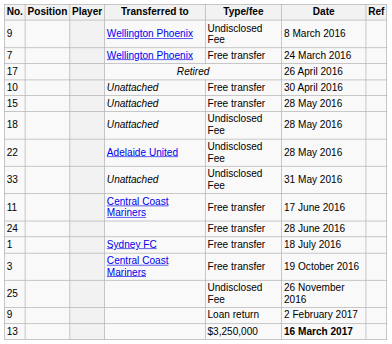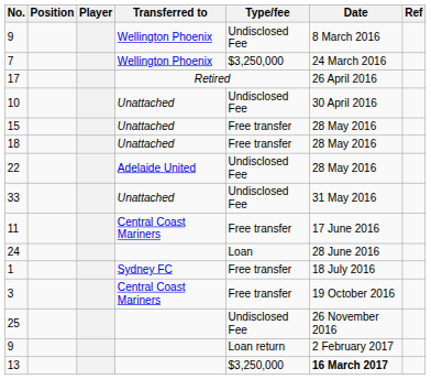 <table class="wikitable plainrowheaders sortable" style="text-align:center; text-align:left">
 <tr>
 <th scope="col">No.</th>
 <th scope="col">Position</th>
 <th scope="col">Player</th>
 <th scope="col">Transferred to</th>
 <th scope="col">Type/fee</th>
 <th scope="col">Date</th>
 <th scope="col" class="unsortable">Ref</th>
 </tr>
 <tr>
 <td>9</td>
 <td></td>
 <th scope="row"></th>
 <td><a href='#'>Wellington Phoenix</a></td>
 <td>Undisclosed Fee</td>
 <td>8 March 2016</td>
 <td></td>
 </tr>
 <tr>
 <td>7</td>
 <td></td>
 <th scope="row"></th>
 <td><a href='#'>Wellington Phoenix</a></td>
-<td>Free transfer</td>
+<td>$3,250,000</td>
 <td>24 March 2016</td>
 <td></td>
 </tr>
 <tr>
 <td>17</td>
 <td></td>
 <th scope="row"></th>
 <td colspan="2" align=center><em>Retired</em></td>
 <td>26 April 2016</td>
 <td></td>
 </tr>
 <tr>
 <td>10</td>
 <td></td>
 <th scope="row"></th>
 <td><em>Unattached</em></td>
-<td>Free transfer</td>
+<td>Undisclosed Fee</td>
 <td>30 April 2016</td>
 <td></td>
 </tr>
 <tr>
 <td>15</td>
 <td></td>
 <th scope="row"></th>
 <td><em>Unattached</em></td>
 <td>Free transfer</td>
 <td>28 May 2016</td>
 <td></td>
 </tr>
 <tr>
 <td>18</td>
 <td></td>
 <th scope="row"></th>
 <td><em>Unattached</em></td>
-<td>Undisclosed Fee</td>
+<td>Free transfer</td>
 <td>28 May 2016</td>
 <td></td>
 </tr>
 <tr>
 <td>22</td>
 <td></td>
 <th scope="row"></th>
 <td><a href='#'>Adelaide United</a></td>
 <td>Undisclosed Fee</td>
 <td>28 May 2016</td>
 <td></td>
 </tr>
 <tr>
 <td>33</td>
 <td></td>
 <th scope="row"></th>
 <td><em>Unattached</em></td>
 <td>Undisclosed Fee</td>
 <td>31 May 2016</td>
 <td></td>
 </tr>
 <tr>
 <td>11</td>
 <td></td>
 <th scope="row"></th>
 <td><a href='#'>Central Coast Mariners</a></td>
 <td>Free transfer</td>
 <td>17 June 2016</td>
 <td></td>
 </tr>
 <tr>
 <td>24</td>
 <td></td>
 <th scope="row"></th>
 <td></td>
-<td>Free transfer</td>
+<td>Loan</td>
 <td>28 June 2016</td>
 <td></td>
 </tr>
 <tr>
 <td>1</td>
 <td></td>
 <th scope="row"></th>
 <td><a href='#'>Sydney FC</a></td>
 <td>Free transfer</td>
 <td>18 July 2016</td>
 <td></td>
 </tr>
 <tr>
 <td>3</td>
 <td></td>
 <th scope="row"></th>
 <td><a href='#'>Central Coast Mariners</a></td>
 <td>Free transfer</td>
 <td>19 October 2016</td>
 <td></td>
 </tr>
 <tr>
 <td>25</td>
 <td></td>
 <th scope="row"></th>
 <td></td>
 <td>Undisclosed Fee</td>
 <td>26 November 2016</td>
 <td></td>
 </tr>
 <tr>
 <td>9</td>
 <td></td>
 <th scope="row"></th>
 <td></td>
 <td>Loan return</td>
 <td>2 February 2017</td>
 <td></td>
 </tr>
 <tr>
 <td>13</td>
 <td></td>
 <th scope="row"></th>
 <td></td>
 <td>$3,250,000</td>
 <td><strong>16 March 2017</strong></td>
 <td></td>
 </tr>
 </table>
